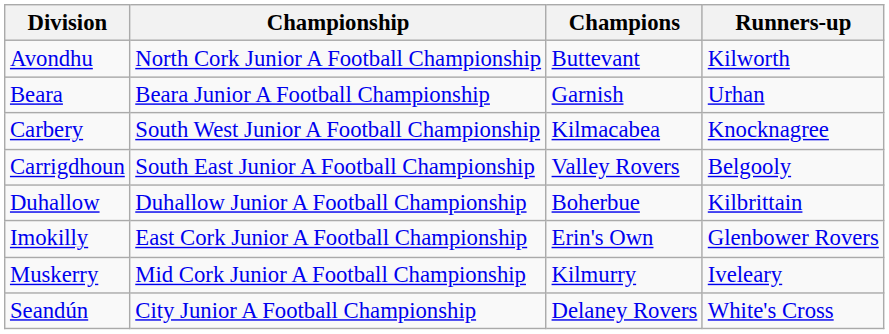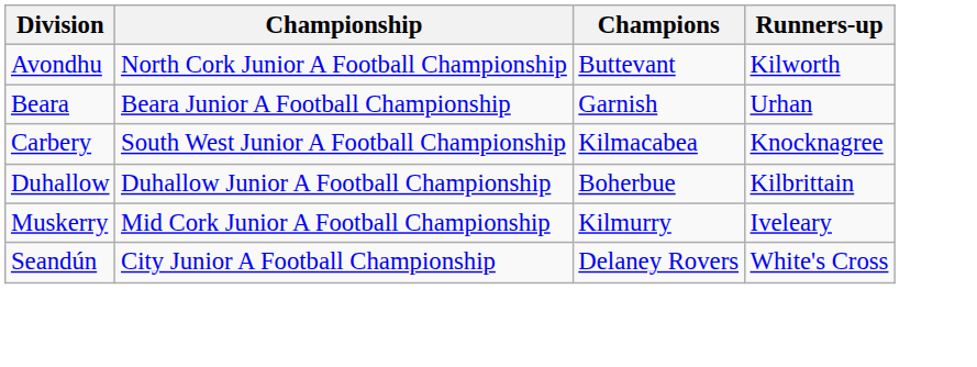 <table class="wikitable">
 <tr>
 <th>Division</th>
 <th>Championship</th>
 <th>Champions</th>
 <th>Runners-up</th>
 </tr>
 <tr>
 <td><a href='#'>Avondhu</a></td>
 <td><a href='#'>North Cork Junior A Football Championship</a></td>
 <td><a href='#'>Buttevant</a></td>
 <td><a href='#'>Kilworth</a></td>
 </tr>
 <tr>
 <td><a href='#'>Beara</a></td>
 <td><a href='#'>Beara Junior A Football Championship</a></td>
 <td><a href='#'>Garnish</a></td>
 <td><a href='#'>Urhan</a></td>
 </tr>
 <tr>
 <td><a href='#'>Carbery</a></td>
 <td><a href='#'>South West Junior A Football Championship</a></td>
 <td><a href='#'>Kilmacabea</a></td>
 <td><a href='#'>Knocknagree</a></td>
 </tr>
 <tr>
-<td><a href='#'>Carrigdhoun</a></td>
-<td><a href='#'>South East Junior A Football Championship</a></td>
-<td><a href='#'>Valley Rovers</a></td>
-<td><a href='#'>Belgooly</a></td>
-</tr>
-<tr>
 <td><a href='#'>Duhallow</a></td>
 <td><a href='#'>Duhallow Junior A Football Championship</a></td>
 <td><a href='#'>Boherbue</a></td>
 <td><a href='#'>Kilbrittain</a></td>
-</tr>
-<tr>
-<td><a href='#'>Imokilly</a></td>
-<td><a href='#'>East Cork Junior A Football Championship</a></td>
-<td><a href='#'>Erin's Own</a></td>
-<td><a href='#'>Glenbower Rovers</a></td>
 </tr>
 <tr>
 <td><a href='#'>Muskerry</a></td>
 <td><a href='#'>Mid Cork Junior A Football Championship</a></td>
 <td><a href='#'>Kilmurry</a></td>
 <td><a href='#'>Iveleary</a></td>
 </tr>
 <tr>
 <td><a href='#'>Seandún</a></td>
 <td><a href='#'>City Junior A Football Championship</a></td>
 <td><a href='#'>Delaney Rovers</a></td>
 <td><a href='#'>White's Cross</a></td>
 </tr>
 </table>
